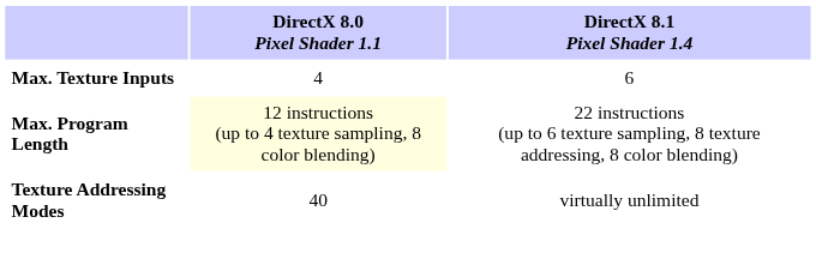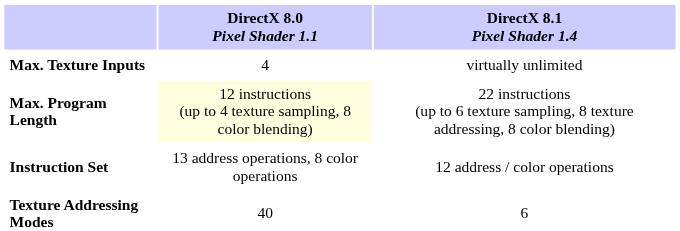 <table style="width:80%; margin:auto;" border="0" cellpadding="5" cellspacing="2">
 <tr style="background:#ccf;">
 <th></th>
 <th>DirectX 8.0<br><em>Pixel Shader 1.1</em></th>
 <th>DirectX 8.1<br><em>Pixel Shader 1.4</em></th>
 </tr>
 <tr>
 <td><strong>Max. Texture Inputs</strong></td>
 <td style="text-align:center;">4</td>
-<td style="text-align:center;">6</td>
+<td style="text-align:center;">virtually unlimited</td>
 <td></td>
 </tr>
 <tr>
 <td><strong>Max. Program Length</strong></td>
 <td style="background: lightyellow; text-align:center;">12 instructions<br><span>(up to 4 texture sampling, 8 color blending)</span></td>
 <td style="text-align:center;">22 instructions<br><span>(up to 6 texture sampling, 8 texture addressing, 8 color blending)</span></td>
 <td></td>
 </tr>
 <tr>
+<td><strong>Instruction Set</strong></td>
+<td style="text-align:center;">13 address operations, 8 color operations</td>
+<td style="text-align:center;">12 address / color operations</td>
+<td></td>
+</tr>
+<tr>
 <td><strong>Texture Addressing Modes</strong></td>
 <td style="text-align:center;">40</td>
-<td style="text-align:center;">virtually unlimited</td>
+<td style="text-align:center;">6</td>
 <td></td>
 </tr>
 </table>
